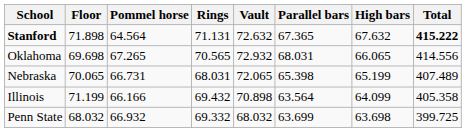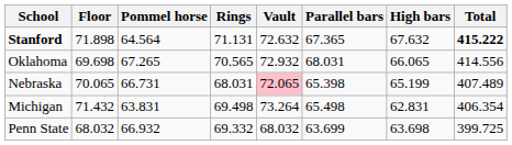 <table class="wikitable">
 <tr>
 <th>School</th>
 <th>Floor</th>
 <th>Pommel horse</th>
 <th>Rings</th>
 <th>Vault</th>
 <th>Parallel bars</th>
 <th>High bars</th>
 <th>Total</th>
 </tr>
 <tr>
 <td><strong>Stanford</strong></td>
 <td>71.898</td>
 <td>64.564</td>
 <td>71.131</td>
 <td>72.632</td>
 <td>67.365</td>
 <td>67.632</td>
 <td><strong>415.222</strong></td>
 </tr>
 <tr>
 <td>Oklahoma</td>
 <td>69.698</td>
 <td>67.265</td>
 <td>70.565</td>
 <td>72.932</td>
 <td>68.031</td>
 <td>66.065</td>
 <td>414.556</td>
 </tr>
 <tr>
 <td>Nebraska</td>
 <td>70.065</td>
 <td>66.731</td>
 <td>68.031</td>
-<td>72.065</td>
+<td style="background: pink;">72.065</td>
 <td>65.398</td>
 <td>65.199</td>
 <td>407.489</td>
 </tr>
 <tr>
-<td>Illinois</td>
-<td>71.199</td>
-<td>66.166</td>
-<td>69.432</td>
-<td>70.898</td>
-<td>63.564</td>
-<td>64.099</td>
-<td>405.358</td>
+<td>Michigan</td>
+<td>71.432</td>
+<td>63.831</td>
+<td>69.498</td>
+<td>73.264</td>
+<td>65.498</td>
+<td>62.831</td>
+<td>406.354</td>
 </tr>
 <tr>
 <td>Penn State</td>
 <td>68.032</td>
 <td>66.932</td>
 <td>69.332</td>
 <td>68.032</td>
 <td>63.699</td>
 <td>63.698</td>
 <td>399.725</td>
 </tr>
 </table>
